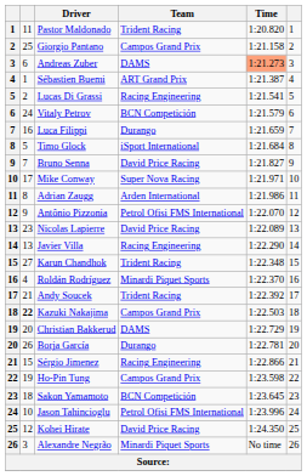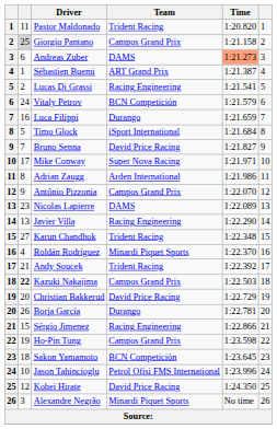 <table class="wikitable" style="font-size:85%">
 <tr>
 <th></th>
 <th></th>
 <th>Driver</th>
 <th>Team</th>
 <th>Time</th>
 <th></th>
 </tr>
 <tr>
 <th>1</th>
 <td>11</td>
 <td> <a href='#'>Pastor Maldonado</a></td>
 <td><a href='#'>Trident Racing</a></td>
 <td>1:20.820</td>
 <td>1</td>
 </tr>
 <tr>
 <th>2</th>
-<td>25</td>
+<td style="background: lightgrey;">25</td>
 <td> <a href='#'>Giorgio Pantano</a></td>
 <td><a href='#'>Campos Grand Prix</a></td>
 <td>1:21.158</td>
 <td>2</td>
 </tr>
 <tr>
 <th>3</th>
 <td>6</td>
 <td> <a href='#'>Andreas Zuber</a></td>
 <td><a href='#'>DAMS</a></td>
 <td style="background: lightsalmon;">1:21.273</td>
 <td>3</td>
 </tr>
 <tr>
 <th>4</th>
 <td>1</td>
 <td> <a href='#'>Sébastien Buemi</a></td>
 <td><a href='#'>ART Grand Prix</a></td>
 <td>1:21.387</td>
 <td>4</td>
 </tr>
 <tr>
 <th>5</th>
 <td>2</td>
 <td> <a href='#'>Lucas Di Grassi</a></td>
 <td><a href='#'>Racing Engineering</a></td>
 <td>1:21.541</td>
 <td>5</td>
 </tr>
 <tr>
 <th>6</th>
 <td>24</td>
 <td> <a href='#'>Vitaly Petrov</a></td>
 <td><a href='#'>BCN Competición</a></td>
 <td>1:21.579</td>
 <td>6</td>
 </tr>
 <tr>
 <th>7</th>
 <td>16</td>
 <td> <a href='#'>Luca Filippi</a></td>
 <td><a href='#'>Durango</a></td>
 <td>1:21.659</td>
 <td>7</td>
 </tr>
 <tr>
 <th>8</th>
 <td>5</td>
 <td> <a href='#'>Timo Glock</a></td>
 <td><a href='#'>iSport International</a></td>
 <td>1:21.684</td>
 <td>8</td>
 </tr>
 <tr>
 <th>9</th>
 <td>7</td>
 <td> <a href='#'>Bruno Senna</a></td>
 <td><a href='#'>David Price Racing</a></td>
 <td>1:21.827</td>
 <td>9</td>
 </tr>
 <tr>
 <th>10</th>
 <td>17</td>
 <td> <a href='#'>Mike Conway</a></td>
 <td><a href='#'>Super Nova Racing</a></td>
 <td>1:21.971</td>
 <td>10</td>
 </tr>
 <tr>
 <th>11</th>
 <td>8</td>
 <td> <a href='#'>Adrian Zaugg</a></td>
 <td><a href='#'>Arden International</a></td>
 <td>1:21.986</td>
 <td>11</td>
 </tr>
 <tr>
 <th>12</th>
 <td>9</td>
 <td> <a href='#'>Antônio Pizzonia</a></td>
-<td><a href='#'>Petrol Ofisi FMS International</a></td>
+<td><a href='#'>Campos Grand Prix</a></td>
 <td>1:22.070</td>
 <td>12</td>
 </tr>
 <tr>
 <th>13</th>
 <td>23</td>
 <td> <a href='#'>Nicolas Lapierre</a></td>
-<td><a href='#'>David Price Racing</a></td>
+<td><a href='#'>DAMS</a></td>
 <td>1:22.089</td>
 <td>13</td>
 </tr>
 <tr>
 <th>14</th>
 <td>13</td>
 <td> <a href='#'>Javier Villa</a></td>
 <td><a href='#'>Racing Engineering</a></td>
 <td>1:22.290</td>
 <td>14</td>
 </tr>
 <tr>
 <th>15</th>
 <td>27</td>
 <td> <a href='#'>Karun Chandhok</a></td>
 <td><a href='#'>Trident Racing</a></td>
 <td>1:22.348</td>
 <td>15</td>
 </tr>
 <tr>
 <th>16</th>
 <td>4</td>
 <td> <a href='#'>Roldán Rodríguez</a></td>
 <td><a href='#'>Minardi Piquet Sports</a></td>
 <td>1:22.370</td>
 <td>16</td>
 </tr>
 <tr>
 <th>17</th>
 <td>21</td>
 <td> <a href='#'>Andy Soucek</a></td>
 <td><a href='#'>Trident Racing</a></td>
 <td>1:22.392</td>
 <td>17</td>
 </tr>
 <tr>
 <th>18</th>
 <td><strong>22</strong></td>
 <td> <a href='#'>Kazuki Nakajima</a></td>
 <td><a href='#'>Campos Grand Prix</a></td>
 <td>1:22.503</td>
 <td>18</td>
 </tr>
 <tr>
 <th>19</th>
 <td>20</td>
 <td> <a href='#'>Christian Bakkerud</a></td>
-<td><a href='#'>DAMS</a></td>
+<td><a href='#'>David Price Racing</a></td>
 <td>1:22.729</td>
 <td>19</td>
 </tr>
 <tr>
 <th>20</th>
 <td>26</td>
 <td> <a href='#'>Borja García</a></td>
 <td><a href='#'>Durango</a></td>
 <td>1:22.781</td>
 <td>20</td>
 </tr>
 <tr>
 <th>21</th>
 <td>15</td>
 <td> <a href='#'>Sérgio Jimenez</a></td>
 <td><a href='#'>Racing Engineering</a></td>
 <td>1:22.866</td>
 <td>21</td>
 </tr>
 <tr>
 <th>22</th>
 <td>19</td>
 <td> <a href='#'>Ho-Pin Tung</a></td>
 <td><a href='#'>Campos Grand Prix</a></td>
 <td>1:23.598</td>
 <td>22</td>
 </tr>
 <tr>
 <th>23</th>
 <td>18</td>
 <td> <a href='#'>Sakon Yamamoto</a></td>
 <td><a href='#'>BCN Competición</a></td>
 <td>1:23.645</td>
 <td>23</td>
 </tr>
 <tr>
 <th>24</th>
 <td>10</td>
 <td> <a href='#'>Jason Tahincioglu</a></td>
 <td><a href='#'>Petrol Ofisi FMS International</a></td>
 <td>1:23.996</td>
 <td>24</td>
 </tr>
 <tr>
 <th>25</th>
 <td>12</td>
 <td> <a href='#'>Kohei Hirate</a></td>
 <td><a href='#'>David Price Racing</a></td>
 <td>1:24.350</td>
 <td>25</td>
 </tr>
 <tr>
 <th>26</th>
 <td>3</td>
 <td> <a href='#'>Alexandre Negrão</a></td>
 <td><a href='#'>Minardi Piquet Sports</a></td>
 <td>No time</td>
 <td>26</td>
 </tr>
 <tr>
 <th colspan="6">Source:</th>
 </tr>
 <tr>
 </tr>
 </table>
